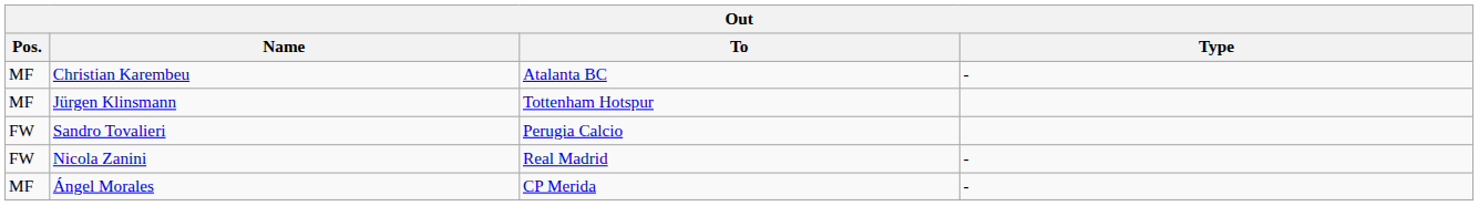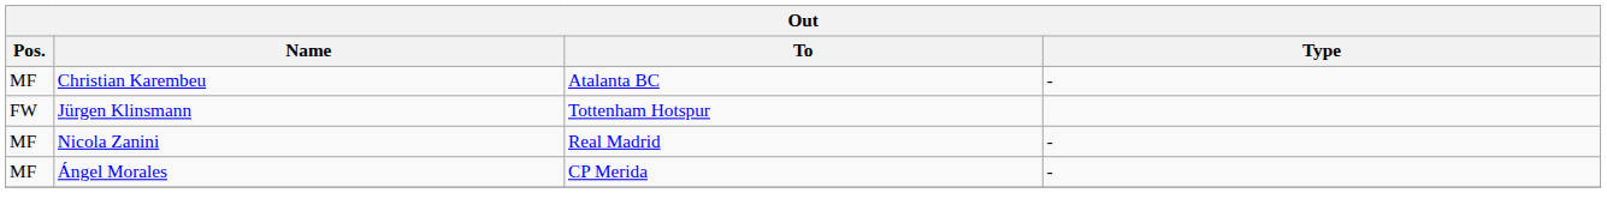 <table class="wikitable" style="font-size:90%;width:99%;">
 <tr>
 <th colspan="4">Out</th>
 </tr>
 <tr>
 <th width=3%>Pos.</th>
 <th width=32%>Name</th>
 <th width=30%>To</th>
 <th width=35%>Type</th>
 </tr>
 <tr>
 <td>MF</td>
 <td><a href='#'>Christian Karembeu</a></td>
 <td><a href='#'>Atalanta BC</a></td>
 <td>-</td>
 </tr>
 <tr>
-<td>MF</td>
+<td>FW</td>
 <td><a href='#'>Jürgen Klinsmann</a></td>
 <td><a href='#'>Tottenham Hotspur</a></td>
 <td></td>
 </tr>
 <tr>
-<td>FW</td>
-<td><a href='#'>Sandro Tovalieri</a></td>
-<td><a href='#'>Perugia Calcio</a></td>
-<td></td>
-</tr>
-<tr>
-<td>FW</td>
+<td>MF</td>
 <td><a href='#'>Nicola Zanini</a></td>
 <td><a href='#'>Real Madrid</a></td>
 <td>-</td>
 </tr>
 <tr>
 <td>MF</td>
 <td><a href='#'>Ángel Morales</a></td>
 <td><a href='#'>CP Merida</a></td>
 <td>-</td>
 </tr>
 <tr>
 </tr>
 </table>
